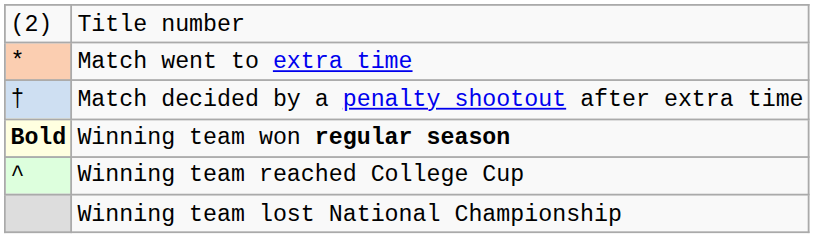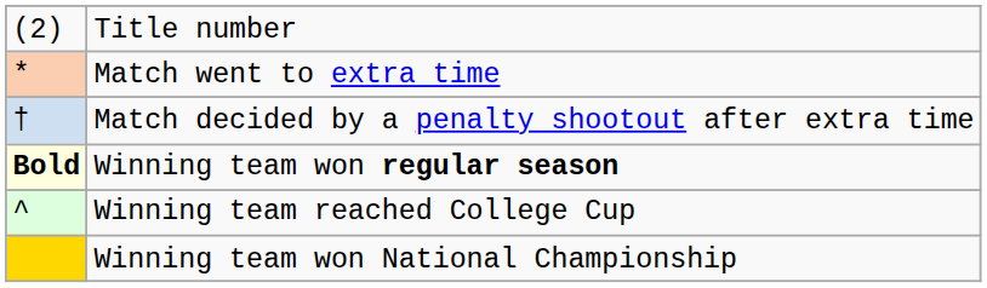 <table class="wikitable">
 <tr>
 <td>(2)</td>
 <td>Title number</td>
 </tr>
 <tr>
 <td style="background-color:#FBCEB1">*</td>
 <td>Match went to <a href='#'>extra time</a></td>
 </tr>
 <tr>
 <td style="background-color:#cedff2">†</td>
 <td>Match decided by a <a href='#'>penalty shootout</a> after extra time</td>
 </tr>
 <tr>
 <td style="background: lightyellow;"><strong>Bold</strong></td>
 <td>Winning team won <strong>regular season</strong></td>
 </tr>
 <tr>
 <td bgcolor="#ddffdd">^</td>
 <td>Winning team reached College Cup</td>
 </tr>
 <tr>
-<td bgcolor="#DDDDDD"></td>
-<td>Winning team lost National Championship</td>
+<td bgcolor="#FFD700"></td>
+<td>Winning team won National Championship</td>
 </tr>
 </table>
